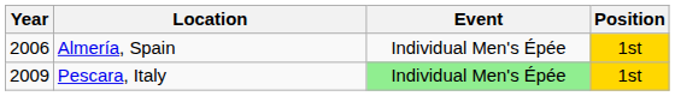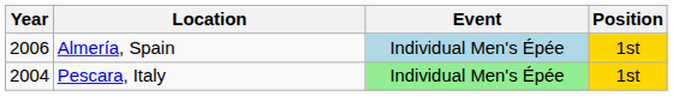 <table class="wikitable" style="text-align:center;">
 <tr>
 <th>Year</th>
 <th style="width:17em">Location</th>
 <th style="width:12em">Event</th>
 <th>Position</th>
 </tr>
 <tr>
 <td>2006</td>
 <td rowspan="1" align="left"> <a href='#'>Almería</a>, Spain</td>
-<td>Individual Men's Épée</td>
+<td style="background: lightblue;">Individual Men's Épée</td>
 <td bgcolor="gold">1st</td>
 </tr>
 <tr>
-<td>2009</td>
+<td>2004</td>
 <td rowspan="1" align="left"> <a href='#'>Pescara</a>, Italy</td>
 <td style="background: lightgreen;">Individual Men's Épée</td>
 <td bgcolor="gold">1st</td>
 </tr>
 </table>
